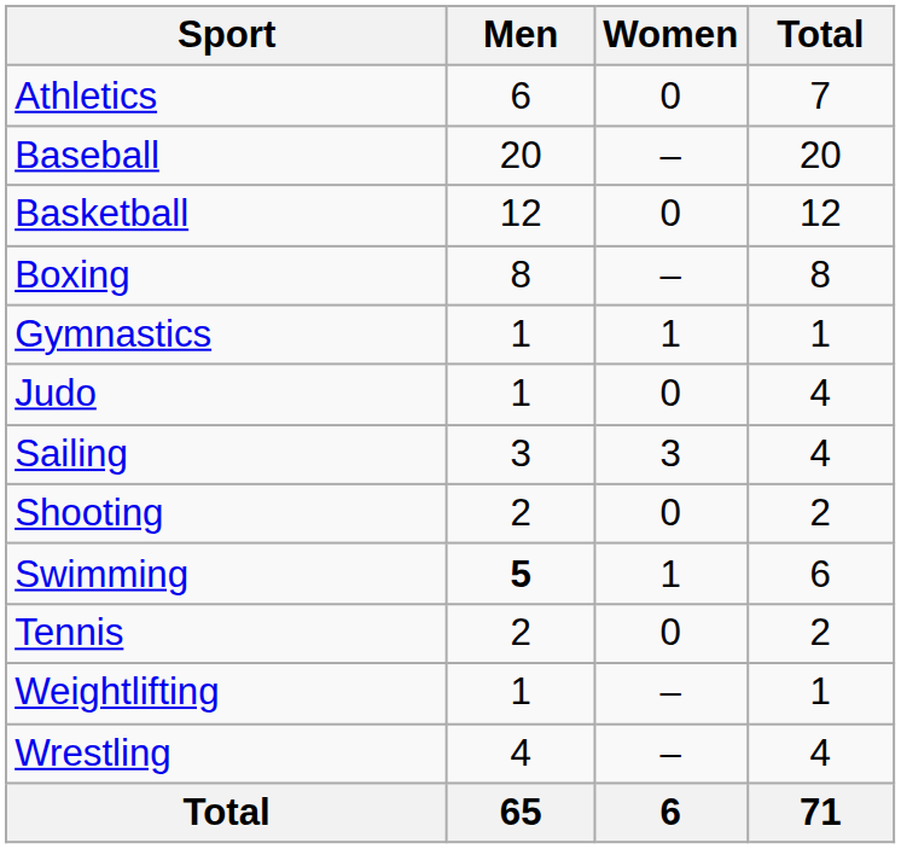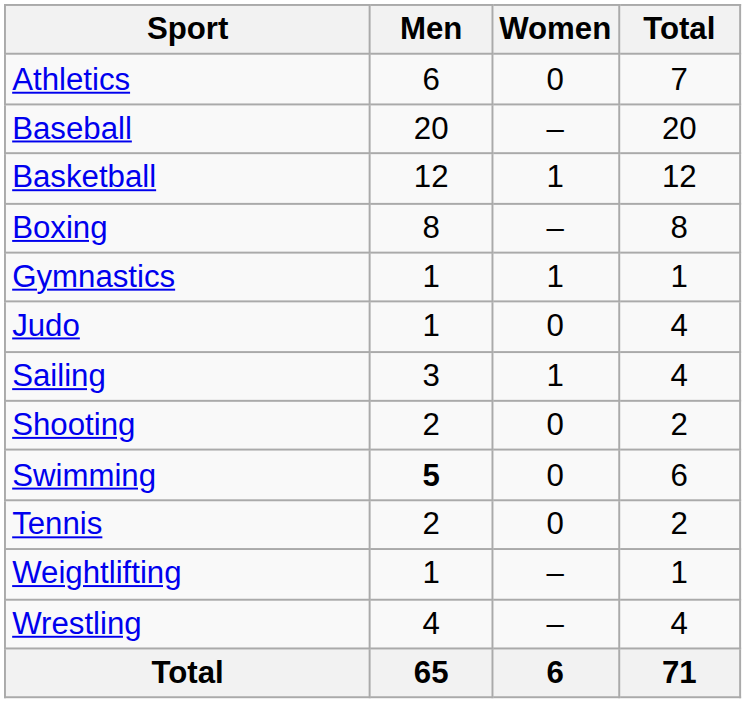 <table class="wikitable sortable" style="text-align:center;">
 <tr>
 <th width=180>Sport</th>
 <th width=55>Men</th>
 <th width=55>Women</th>
 <th width=55>Total</th>
 </tr>
 <tr>
 <td align=left><a href='#'>Athletics</a></td>
 <td>6</td>
 <td>0</td>
 <td>7</td>
 </tr>
 <tr>
 <td align=left><a href='#'>Baseball</a></td>
 <td>20</td>
 <td>–</td>
 <td>20</td>
 </tr>
 <tr>
 <td align=left><a href='#'>Basketball</a></td>
 <td>12</td>
-<td>0</td>
+<td>1</td>
 <td>12</td>
 </tr>
 <tr>
 <td align=left><a href='#'>Boxing</a></td>
 <td>8</td>
 <td>–</td>
 <td>8</td>
 </tr>
 <tr>
 <td align=left><a href='#'>Gymnastics</a></td>
 <td>1</td>
 <td>1</td>
 <td>1</td>
 </tr>
 <tr>
 <td align=left><a href='#'>Judo</a></td>
 <td>1</td>
 <td>0</td>
 <td>4</td>
 </tr>
 <tr>
 <td align=left><a href='#'>Sailing</a></td>
 <td>3</td>
-<td>3</td>
+<td>1</td>
 <td>4</td>
 </tr>
 <tr>
 <td align=left><a href='#'>Shooting</a></td>
 <td>2</td>
 <td>0</td>
 <td>2</td>
 </tr>
 <tr>
 <td align=left><a href='#'>Swimming</a></td>
 <td><strong>5</strong></td>
-<td>1</td>
+<td>0</td>
 <td>6</td>
 </tr>
 <tr>
 <td align=left><a href='#'>Tennis</a></td>
 <td>2</td>
 <td>0</td>
 <td>2</td>
 </tr>
 <tr>
 <td align=left><a href='#'>Weightlifting</a></td>
 <td>1</td>
 <td>–</td>
 <td>1</td>
 </tr>
 <tr>
 <td align=left><a href='#'>Wrestling</a></td>
 <td>4</td>
 <td>–</td>
 <td>4</td>
 </tr>
 <tr>
 <th>Total</th>
 <th>65</th>
 <th>6</th>
 <th>71</th>
 </tr>
 </table>
